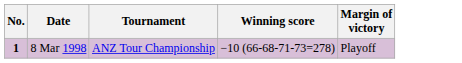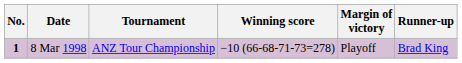 <table class="wikitable" style="font-size:95%;">
 <tr>
 <th>No.</th>
 <th>Date</th>
 <th>Tournament</th>
 <th>Winning score</th>
 <th>Margin of<br>victory</th>
+<th>Runner-up</th>
 </tr>
 <tr style="background:thistle;">
 <td align=center><strong>1</strong></td>
 <td align=right>8 Mar <a href='#'>1998</a></td>
 <td><a href='#'>ANZ Tour Championship</a></td>
 <td>−10 (66-68-71-73=278)</td>
 <td>Playoff</td>
+<td> <a href='#'>Brad King</a></td>
 </tr>
 </table>
